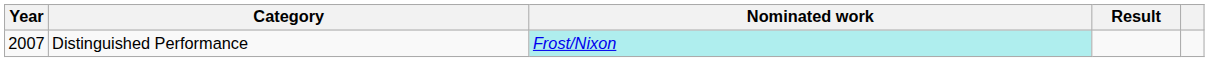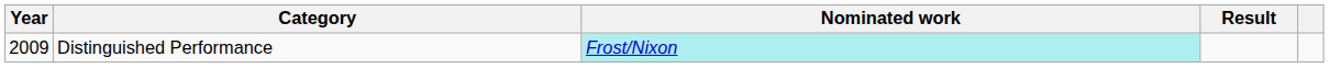 <table class="wikitable">
 <tr>
 <th scope="col" style="width:1em;">Year</th>
 <th scope="col" style="width:29em;">Category</th>
 <th scope="col" style="width:34em;">Nominated work</th>
 <th scope="col" style="width:5em;">Result</th>
 <th scope="col" style="width:1em;"></th>
 </tr>
 <tr>
-<td>2007</td>
+<td>2009</td>
 <td>Distinguished Performance</td>
 <td style="background: paleturquoise;"><em><a href='#'>Frost/Nixon</a></em></td>
 <td></td>
 <td></td>
 </tr>
 </table>
